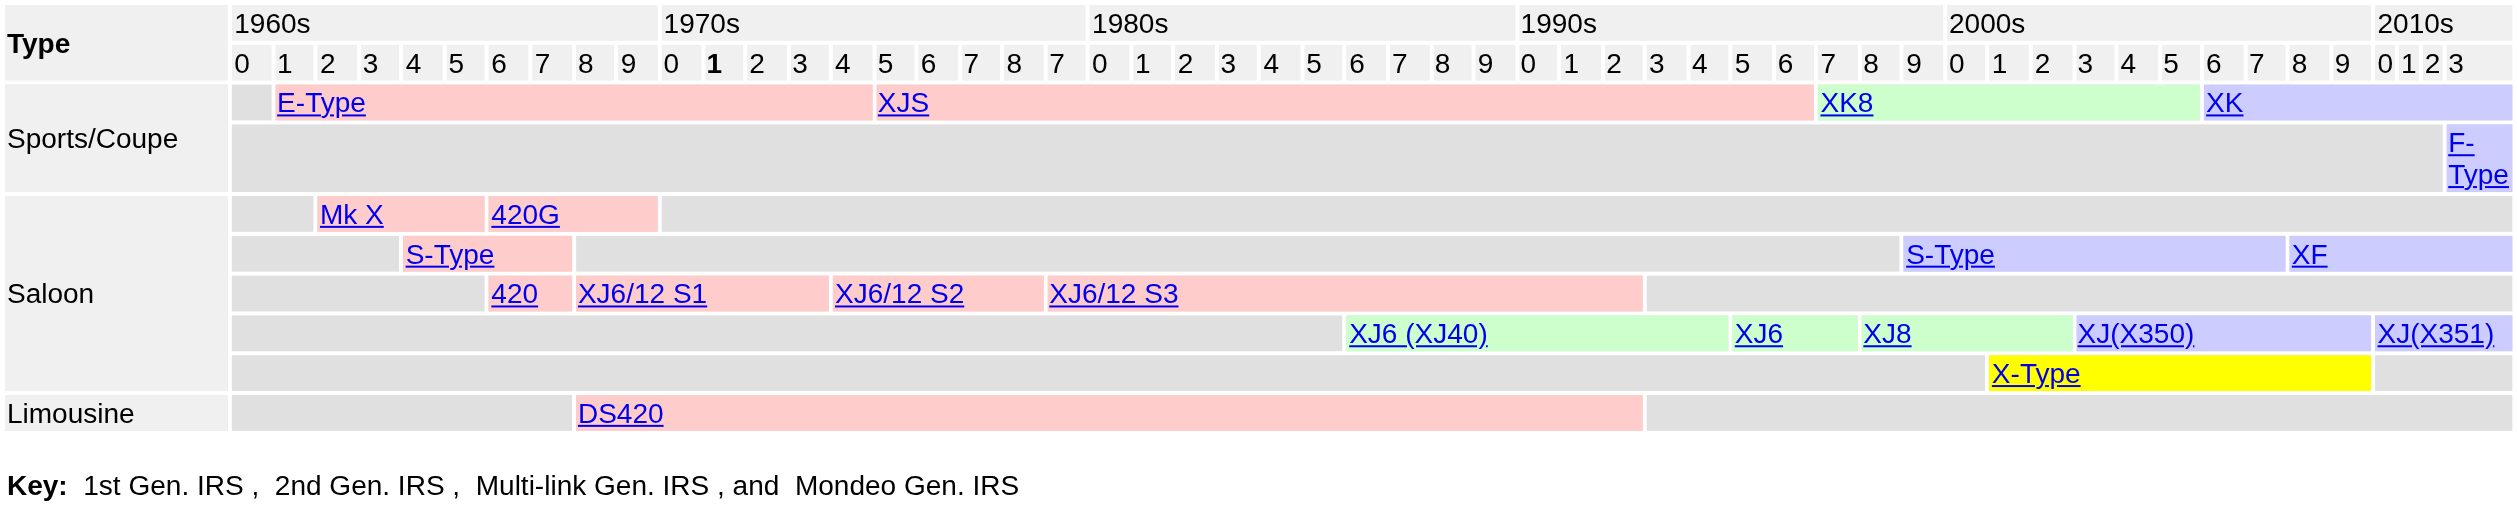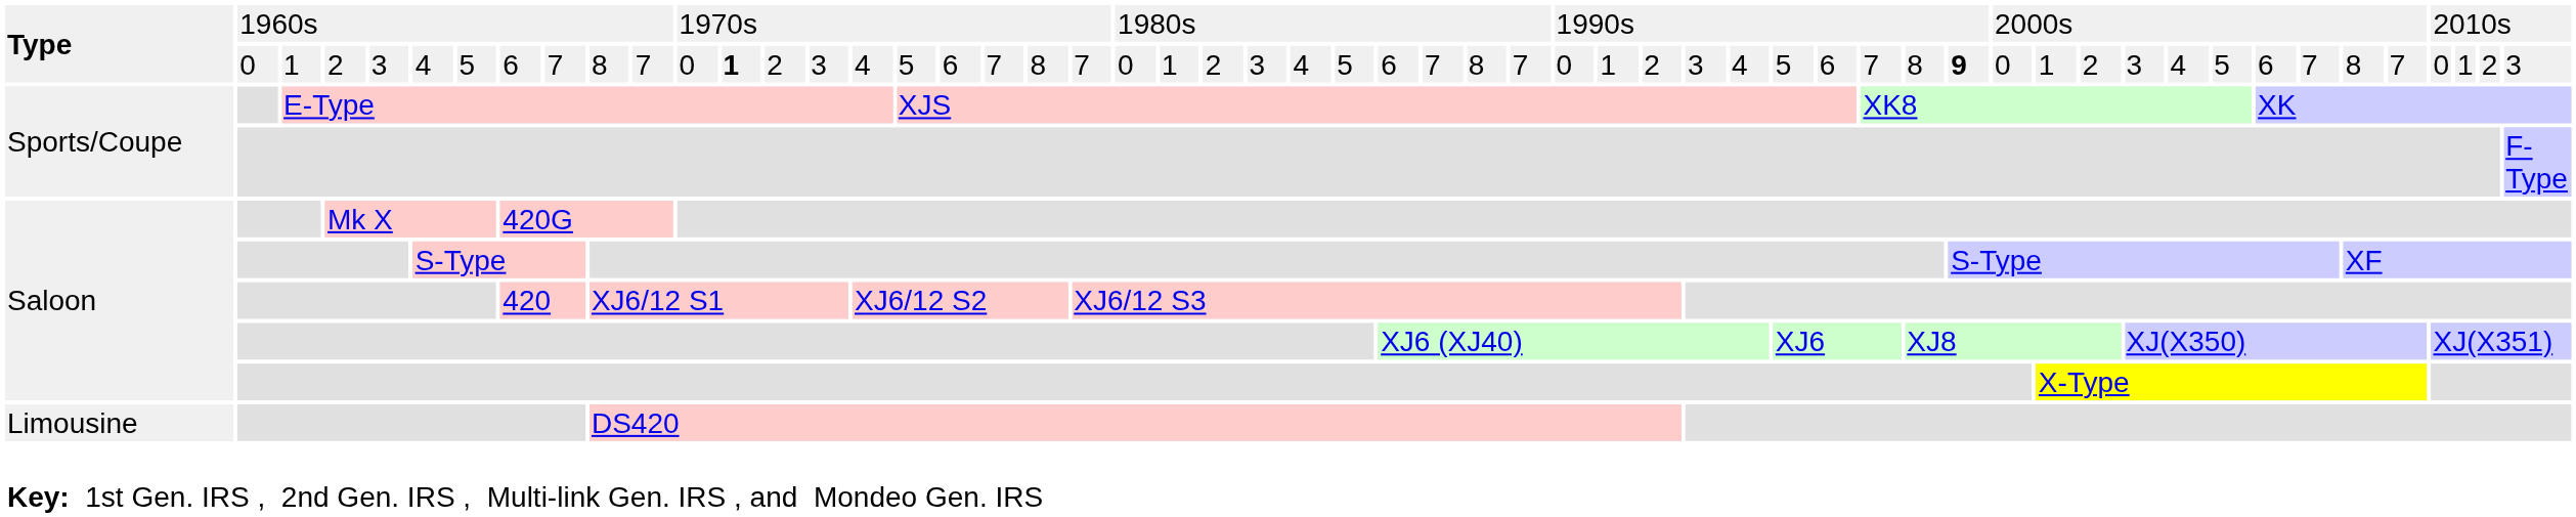 <table style="font-size:88%; width:100%;">
 <tr style="background:#F0F0F0;">
 <td rowspan= 2 width=10%><strong>Type</strong></td>
 <td colspan=10 width=18%>1960s</td>
 <td colspan=10 width=18%>1970s</td>
 <td colspan=10 width=18%>1980s</td>
 <td colspan=10 width=18%>1990s</td>
 <td colspan=10 width=18%>2000s</td>
 <td colspan=4 width=18%>2010s</td>
 </tr>
 <tr style="background:#F0F0F0;">
 <td width=1.8%>0</td>
 <td width=1.8%>1</td>
 <td width=1.8%>2</td>
 <td width=1.8%>3</td>
 <td width=1.8%>4</td>
 <td width=1.8%>5</td>
 <td width=1.8%>6</td>
 <td width=1.8%>7</td>
 <td width=1.8%>8</td>
-<td width=1.8%>9</td>
+<td width=1.8%>7</td>
 <td width=1.8%>0</td>
 <td width=1.8%><strong>1</strong></td>
 <td width=1.8%>2</td>
 <td width=1.8%>3</td>
 <td width=1.8%>4</td>
 <td width=1.8%>5</td>
 <td width=1.8%>6</td>
 <td width=1.8%>7</td>
 <td width=1.8%>8</td>
 <td width=1.8%>7</td>
 <td width=1.8%>0</td>
 <td width=1.8%>1</td>
 <td width=1.8%>2</td>
 <td width=1.8%>3</td>
 <td width=1.8%>4</td>
 <td width=1.8%>5</td>
 <td width=1.8%>6</td>
 <td width=1.8%>7</td>
 <td width=1.8%>8</td>
-<td width=1.8%>9</td>
+<td width=1.8%>7</td>
 <td width=1.8%>0</td>
 <td width=1.8%>1</td>
 <td width=1.8%>2</td>
 <td width=1.8%>3</td>
 <td width=1.8%>4</td>
 <td width=1.8%>5</td>
 <td width=1.8%>6</td>
 <td width=1.8%>7</td>
 <td width=1.8%>8</td>
-<td width=1.8%>9</td>
+<td width=1.8%><strong>9</strong></td>
 <td width=1.8%>0</td>
 <td width=1.8%>1</td>
 <td width=1.8%>2</td>
 <td width=1.8%>3</td>
 <td width=1.8%>4</td>
 <td width=1.8%>5</td>
 <td width=1.8%>6</td>
 <td width=1.8%>7</td>
 <td width=1.8%>8</td>
-<td width=1.8%>9</td>
+<td width=1.8%>7</td>
 <td width=1.8%>0</td>
 <td width=1.8%>1</td>
 <td width=1.8%>2</td>
 <td width=1.8%>3</td>
 </tr>
 <tr style="background:#e0e0e0;">
 <td style="background:#F0F0F0;" rowspan=2>Sports/Coupe</td>
 <td colspan=1></td>
 <td colspan=14 style="background:#FFCCCC;"><a href='#'>E-Type</a></td>
 <td colspan=22 style="background:#FFCCCC;"><a href='#'>XJS</a></td>
 <td colspan=9 style="background:#CCFFCC;"><a href='#'>XK8</a></td>
 <td colspan=8 style="background:#CCCCFF;"><a href='#'>XK</a></td>
 </tr>
 <tr style="background:#e0e0e0;">
 <td colspan=53></td>
 <td colspan=1 style="background:#CCCCFF;"><a href='#'>F-Type</a></td>
 </tr>
 <tr style="background:#e0e0e0;">
 <td style="background:#F0F0F0;" rowspan=5>Saloon</td>
 <td colspan=2></td>
 <td colspan=4 style="background:#FFCCCC;"><a href='#'>Mk X</a></td>
 <td colspan=4 style="background:#FFCCCC;"><a href='#'>420G</a></td>
 <td colspan=44></td>
 </tr>
 <tr style="background:#e0e0e0;">
 <td colspan=4></td>
 <td colspan=4 style="background:#FFCCCC;"><a href='#'>S-Type</a></td>
 <td colspan=31></td>
 <td colspan=9 style="background:#CCCCFF;"><a href='#'>S-Type</a></td>
 <td colspan=6 style="background:#CCCCFF;"><a href='#'>XF</a></td>
 </tr>
 <tr style="background:#e0e0e0;">
 <td colspan=6></td>
 <td colspan=2 style="background:#FFCCCC;"><a href='#'>420</a></td>
 <td colspan=6 style="background:#FFCCCC;"><a href='#'>XJ6/12 S1</a></td>
 <td colspan=5 style="background:#FFCCCC;"><a href='#'>XJ6/12 S2</a></td>
 <td colspan=14 style="background:#FFCCCC;"><a href='#'>XJ6/12 S3</a></td>
 <td colspan=21></td>
 </tr>
 <tr style="background:#e0e0e0;">
 <td colspan=26></td>
 <td colspan=9 style="background:#CCFFCC;"><a href='#'>XJ6 (XJ40)</a></td>
 <td colspan=3 style="background:#CCFFCC;"><a href='#'>XJ6</a></td>
 <td colspan=5 style="background:#CCFFCC;"><a href='#'>XJ8</a></td>
 <td colspan=7 style="background:#CCCCFF;"><a href='#'>XJ(X350)</a></td>
 <td colspan=4 style="background:#CCCCFF;"><a href='#'>XJ(X351)</a></td>
 </tr>
 <tr style="background:#e0e0e0;">
 <td colspan=41></td>
 <td colspan=9 style="background:#FFFF00;"><a href='#'>X-Type</a></td>
 <td colspan=4></td>
 </tr>
 <tr style="background:#e0e0e0;">
 <td style="background:#F0F0F0;" rowspan=1>Limousine</td>
 <td colspan=8></td>
 <td colspan=25 style="background:#FFCCCC;"><a href='#'>DS420</a></td>
 <td colspan=21></td>
 </tr>
 <tr>
 <td colspan=55><br><strong>Key:</strong> <span> 1st Gen. IRS </span>, <span> 2nd Gen. IRS </span>, <span> Multi-link Gen. IRS </span>, and <span> Mondeo Gen. IRS </span></td>
 </tr>
 </table>
